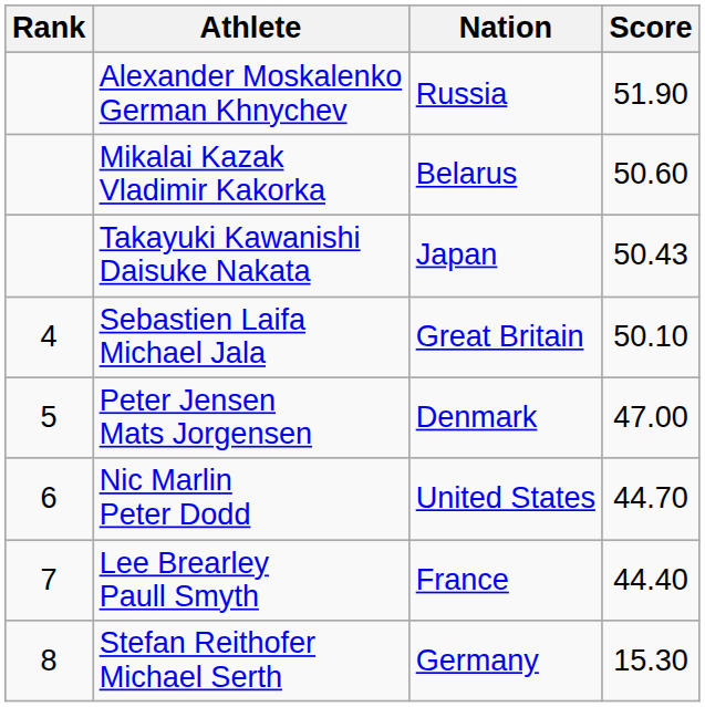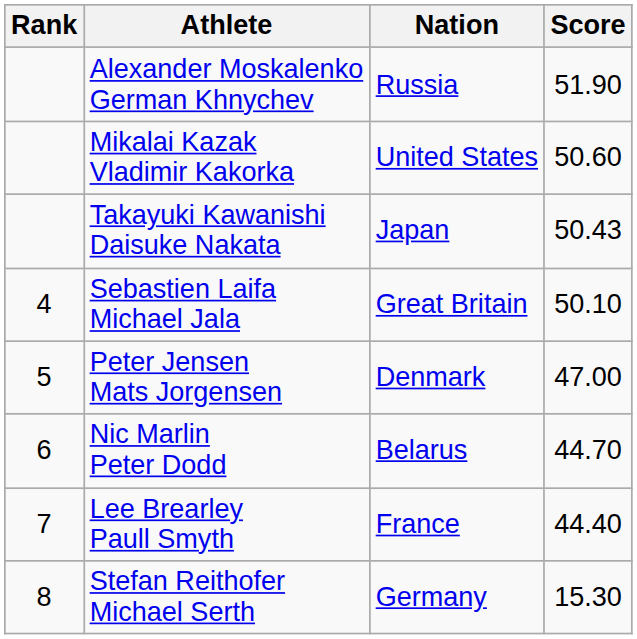 <table class="wikitable sortable" style="text-align:center">
 <tr>
 <th>Rank</th>
 <th>Athlete</th>
 <th>Nation</th>
 <th>Score</th>
 </tr>
 <tr>
 <td></td>
 <td align=left><a href='#'>Alexander Moskalenko</a><br><a href='#'>German Khnychev</a></td>
 <td align=left> <a href='#'>Russia</a></td>
 <td>51.90</td>
 </tr>
 <tr>
 <td></td>
 <td align=left><a href='#'>Mikalai Kazak</a><br><a href='#'>Vladimir Kakorka</a></td>
-<td align=left> <a href='#'>Belarus</a></td>
+<td align=left> <a href='#'>United States</a></td>
 <td>50.60</td>
 </tr>
 <tr>
 <td></td>
 <td align=left><a href='#'>Takayuki Kawanishi</a><br><a href='#'>Daisuke Nakata</a></td>
 <td align=left> <a href='#'>Japan</a></td>
 <td>50.43</td>
 </tr>
 <tr>
 <td>4</td>
 <td align=left><a href='#'>Sebastien Laifa</a><br><a href='#'>Michael Jala</a></td>
 <td align=left> <a href='#'>Great Britain</a></td>
 <td>50.10</td>
 </tr>
 <tr>
 <td>5</td>
 <td align=left><a href='#'>Peter Jensen</a><br><a href='#'>Mats Jorgensen</a></td>
 <td align=left> <a href='#'>Denmark</a></td>
 <td>47.00</td>
 </tr>
 <tr>
 <td>6</td>
 <td align=left><a href='#'>Nic Marlin</a><br><a href='#'>Peter Dodd</a></td>
-<td align=left> <a href='#'>United States</a></td>
+<td align=left> <a href='#'>Belarus</a></td>
 <td>44.70</td>
 </tr>
 <tr>
 <td>7</td>
 <td align=left><a href='#'>Lee Brearley</a><br><a href='#'>Paull Smyth</a></td>
 <td align=left> <a href='#'>France</a></td>
 <td>44.40</td>
 </tr>
 <tr>
 <td>8</td>
 <td align=left><a href='#'>Stefan Reithofer</a><br><a href='#'>Michael Serth</a></td>
 <td align=left> <a href='#'>Germany</a></td>
 <td>15.30</td>
 </tr>
 </table>
